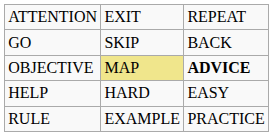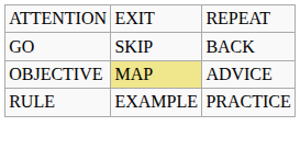 <table class="wikitable">
 <tr>
 <td>ATTENTION</td>
 <td>EXIT</td>
 <td>REPEAT</td>
 </tr>
 <tr>
 <td>GO</td>
 <td>SKIP</td>
 <td>BACK</td>
 </tr>
 <tr>
 <td>OBJECTIVE</td>
 <td style="background: khaki;">MAP</td>
-<td><strong>ADVICE</strong></td>
-</tr>
-<tr>
-<td>HELP</td>
-<td>HARD</td>
-<td>EASY</td>
+<td>ADVICE</td>
 </tr>
 <tr>
 <td>RULE</td>
 <td>EXAMPLE</td>
 <td>PRACTICE</td>
 </tr>
 </table>
